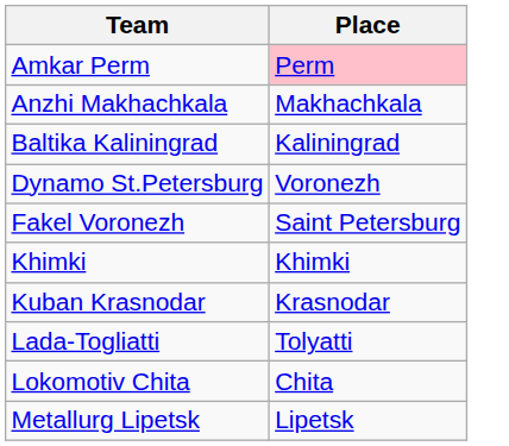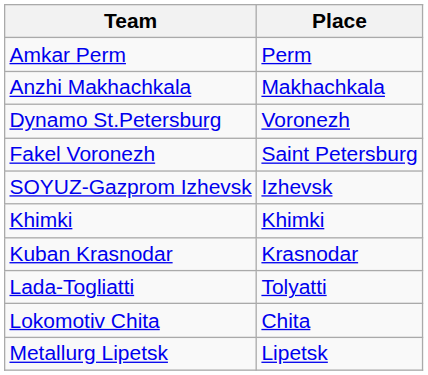 <table class="wikitable">
 <tr>
 <th>Team</th>
 <th>Place</th>
 </tr>
 <tr>
 <td><a href='#'>Amkar Perm</a></td>
-<td style="background: pink;"><a href='#'>Perm</a></td>
+<td><a href='#'>Perm</a></td>
 </tr>
 <tr>
 <td><a href='#'>Anzhi Makhachkala</a></td>
 <td><a href='#'>Makhachkala</a></td>
-</tr>
-<tr>
-<td><a href='#'>Baltika Kaliningrad</a></td>
-<td><a href='#'>Kaliningrad</a></td>
 </tr>
 <tr>
 <td><a href='#'>Dynamo St.Petersburg</a></td>
 <td><a href='#'>Voronezh</a></td>
 </tr>
 <tr>
 <td><a href='#'>Fakel Voronezh</a></td>
 <td><a href='#'>Saint Petersburg</a></td>
+</tr>
+<tr>
+<td><a href='#'>SOYUZ-Gazprom Izhevsk</a></td>
+<td><a href='#'>Izhevsk</a></td>
 </tr>
 <tr>
 <td><a href='#'>Khimki</a></td>
 <td><a href='#'>Khimki</a></td>
 </tr>
 <tr>
 <td><a href='#'>Kuban Krasnodar</a></td>
 <td><a href='#'>Krasnodar</a></td>
 </tr>
 <tr>
 <td><a href='#'>Lada-Togliatti</a></td>
 <td><a href='#'>Tolyatti</a></td>
 </tr>
 <tr>
 <td><a href='#'>Lokomotiv Chita</a></td>
 <td><a href='#'>Chita</a></td>
 </tr>
 <tr>
 <td><a href='#'>Metallurg Lipetsk</a></td>
 <td><a href='#'>Lipetsk</a></td>
 </tr>
 </table>
